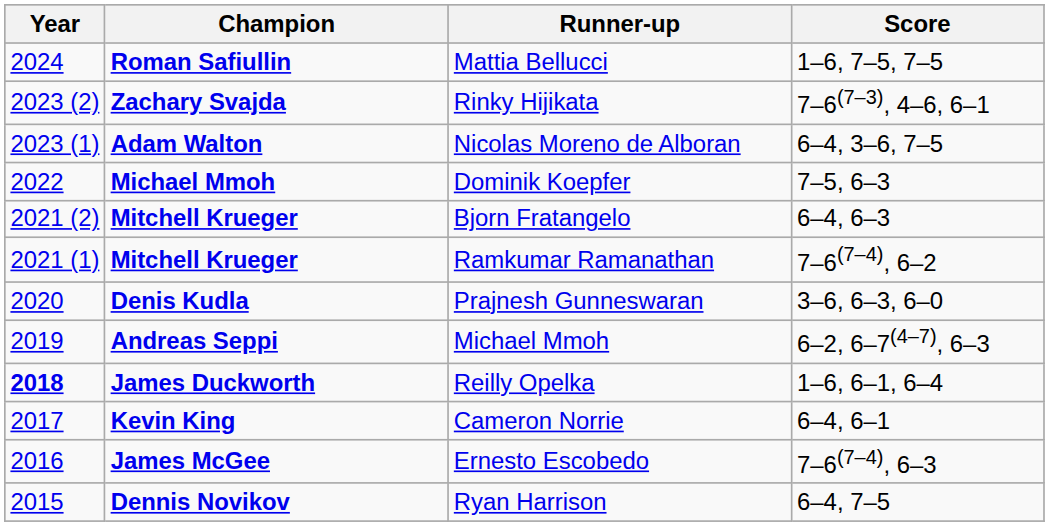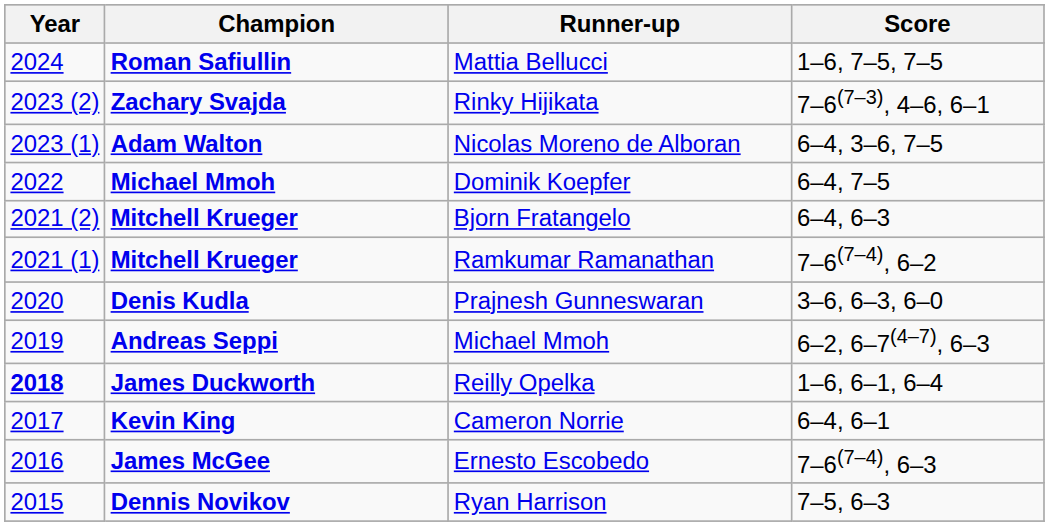 <table class="wikitable" style="font-size:90%">
 <tr>
 <th>Year</th>
 <th width="200">Champion</th>
 <th width="200">Runner-up</th>
 <th width="145">Score</th>
 </tr>
 <tr>
 <td><a href='#'>2024</a></td>
 <td> <strong><a href='#'>Roman Safiullin</a></strong></td>
 <td> <a href='#'>Mattia Bellucci</a></td>
 <td>1–6, 7–5, 7–5</td>
 </tr>
 <tr>
 <td><a href='#'>2023 (2)</a></td>
 <td> <strong><a href='#'>Zachary Svajda</a></strong></td>
 <td> <a href='#'>Rinky Hijikata</a></td>
 <td>7–6<sup>(7–3)</sup>, 4–6, 6–1</td>
 </tr>
 <tr>
 <td><a href='#'>2023 (1)</a></td>
 <td> <strong><a href='#'>Adam Walton</a></strong></td>
 <td> <a href='#'>Nicolas Moreno de Alboran</a></td>
 <td>6–4, 3–6, 7–5</td>
 </tr>
 <tr>
 <td><a href='#'>2022</a></td>
 <td> <strong><a href='#'>Michael Mmoh</a></strong></td>
 <td> <a href='#'>Dominik Koepfer</a></td>
-<td>7–5, 6–3</td>
+<td>6–4, 7–5</td>
 </tr>
 <tr>
 <td><a href='#'>2021 (2)</a></td>
 <td> <strong><a href='#'>Mitchell Krueger</a></strong></td>
 <td> <a href='#'>Bjorn Fratangelo</a></td>
 <td>6–4, 6–3</td>
 </tr>
 <tr>
 <td><a href='#'>2021 (1)</a></td>
 <td> <strong><a href='#'>Mitchell Krueger</a></strong></td>
 <td> <a href='#'>Ramkumar Ramanathan</a></td>
 <td>7–6<sup>(7–4)</sup>, 6–2</td>
 </tr>
 <tr>
 <td><a href='#'>2020</a></td>
 <td> <strong><a href='#'>Denis Kudla</a></strong></td>
 <td> <a href='#'>Prajnesh Gunneswaran</a></td>
 <td>3–6, 6–3, 6–0</td>
 </tr>
 <tr>
 <td><a href='#'>2019</a></td>
 <td> <strong><a href='#'>Andreas Seppi</a></strong></td>
 <td> <a href='#'>Michael Mmoh</a></td>
 <td>6–2, 6–7<sup>(4–7)</sup>, 6–3</td>
 </tr>
 <tr>
 <td><strong><a href='#'>2018</a></strong></td>
 <td> <strong><a href='#'>James Duckworth</a></strong></td>
 <td> <a href='#'>Reilly Opelka</a></td>
 <td>1–6, 6–1, 6–4</td>
 </tr>
 <tr>
 <td><a href='#'>2017</a></td>
 <td> <strong><a href='#'>Kevin King</a></strong></td>
 <td> <a href='#'>Cameron Norrie</a></td>
 <td>6–4, 6–1</td>
 </tr>
 <tr>
 <td><a href='#'>2016</a></td>
 <td> <strong><a href='#'>James McGee</a></strong></td>
 <td> <a href='#'>Ernesto Escobedo</a></td>
 <td>7–6<sup>(7–4)</sup>, 6–3</td>
 </tr>
 <tr>
 <td><a href='#'>2015</a></td>
 <td> <strong><a href='#'>Dennis Novikov</a></strong></td>
 <td> <a href='#'>Ryan Harrison</a></td>
-<td>6–4, 7–5</td>
+<td>7–5, 6–3</td>
 </tr>
 </table>
